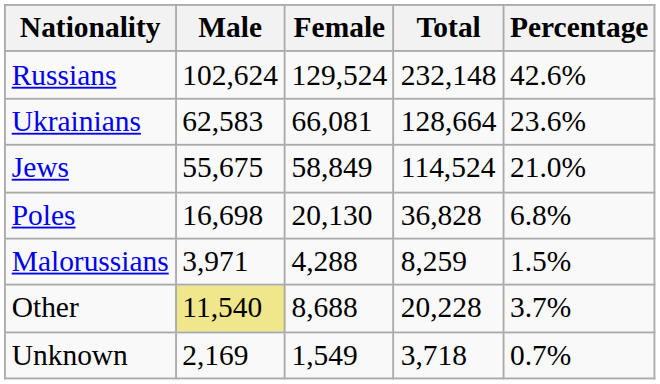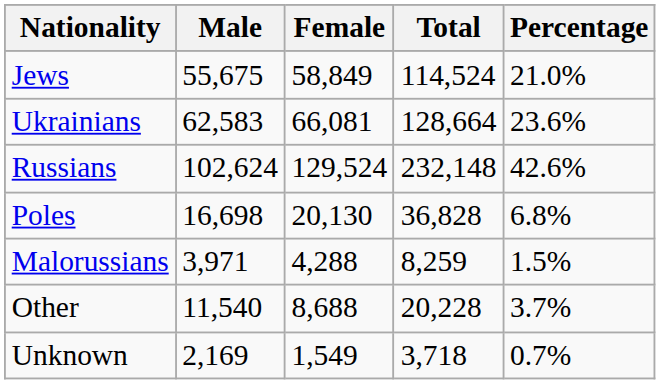 <table class="wikitable sortable">
 <tr>
 <th>Nationality</th>
 <th>Male</th>
 <th>Female</th>
 <th>Total</th>
 <th>Percentage</th>
 </tr>
 <tr>
-<td><a href='#'>Russians</a></td>
-<td>102,624</td>
-<td>129,524</td>
-<td>232,148</td>
-<td>42.6%</td>
+<td><a href='#'>Jews</a></td>
+<td>55,675</td>
+<td>58,849</td>
+<td>114,524</td>
+<td>21.0%</td>
 </tr>
 <tr>
 <td><a href='#'>Ukrainians</a></td>
 <td>62,583</td>
 <td>66,081</td>
 <td>128,664</td>
 <td>23.6%</td>
 </tr>
 <tr>
-<td><a href='#'>Jews</a></td>
-<td>55,675</td>
-<td>58,849</td>
-<td>114,524</td>
-<td>21.0%</td>
+<td><a href='#'>Russians</a></td>
+<td>102,624</td>
+<td>129,524</td>
+<td>232,148</td>
+<td>42.6%</td>
 </tr>
 <tr>
 <td><a href='#'>Poles</a></td>
 <td>16,698</td>
 <td>20,130</td>
 <td>36,828</td>
 <td>6.8%</td>
 </tr>
 <tr>
 <td><a href='#'>Malorussians</a></td>
 <td>3,971</td>
 <td>4,288</td>
 <td>8,259</td>
 <td>1.5%</td>
 </tr>
 <tr>
 <td>Other</td>
-<td style="background: khaki;">11,540</td>
+<td>11,540</td>
 <td>8,688</td>
 <td>20,228</td>
 <td>3.7%</td>
 </tr>
 <tr>
 <td>Unknown</td>
 <td>2,169</td>
 <td>1,549</td>
 <td>3,718</td>
 <td>0.7%</td>
 </tr>
 </table>
